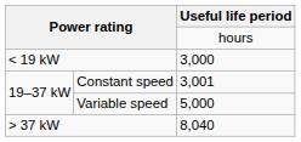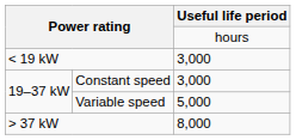 <table class="wikitable">
 <tr>
 <th rowspan="2" colspan="2">Power rating</th>
 <th>Useful life period</th>
 </tr>
 <tr align="center">
 <td>hours</td>
 </tr>
 <tr>
 <td colspan="2">< 19 kW</td>
 <td>3,000</td>
 </tr>
 <tr>
 <td rowspan="2">19–37 kW</td>
 <td>Constant speed</td>
-<td>3,001</td>
+<td>3,000</td>
 </tr>
 <tr>
 <td>Variable speed</td>
 <td>5,000</td>
 </tr>
 <tr>
 <td colspan="2">> 37 kW</td>
-<td>8,040</td>
+<td>8,000</td>
 </tr>
 </table>
